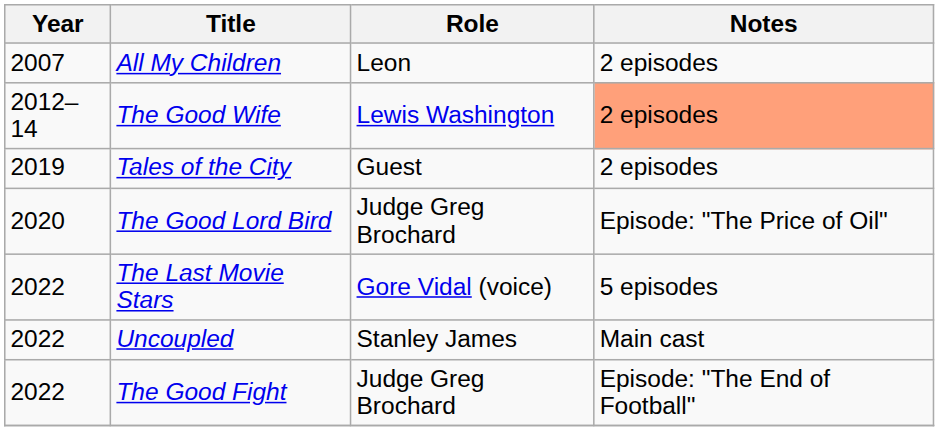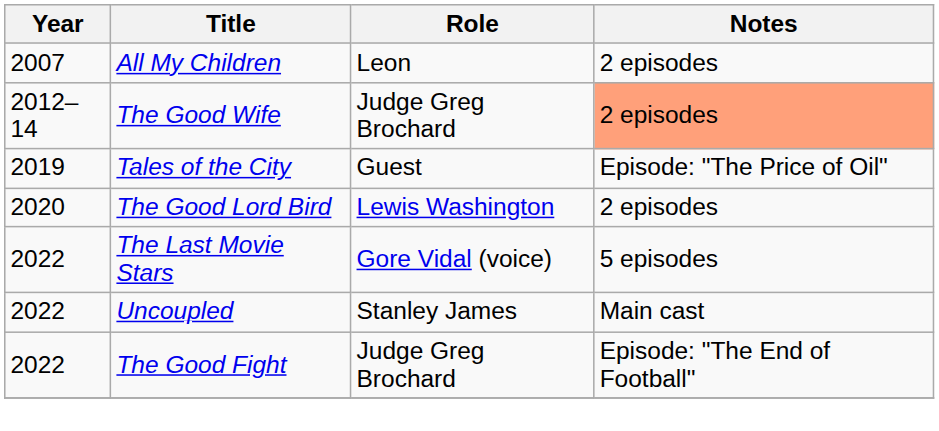 <table class="wikitable">
 <tr>
 <th>Year</th>
 <th>Title</th>
 <th>Role</th>
 <th>Notes</th>
 </tr>
 <tr>
 <td>2007</td>
 <td><em><a href='#'>All My Children</a></em></td>
 <td>Leon</td>
 <td>2 episodes</td>
 </tr>
 <tr>
 <td>2012–14</td>
 <td><em><a href='#'>The Good Wife</a></em></td>
-<td><a href='#'>Lewis Washington</a></td>
+<td>Judge Greg Brochard</td>
 <td style="background: lightsalmon;">2 episodes</td>
 </tr>
 <tr>
 <td>2019</td>
 <td><em><a href='#'>Tales of the City</a></em></td>
 <td>Guest</td>
-<td>2 episodes</td>
+<td>Episode: "The Price of Oil"</td>
 </tr>
 <tr>
 <td>2020</td>
 <td><em><a href='#'>The Good Lord Bird</a></em></td>
-<td>Judge Greg Brochard</td>
-<td>Episode: "The Price of Oil"</td>
+<td><a href='#'>Lewis Washington</a></td>
+<td>2 episodes</td>
 </tr>
 <tr>
 <td>2022</td>
 <td><em><a href='#'>The Last Movie Stars</a></em></td>
 <td><a href='#'>Gore Vidal</a> (voice)</td>
 <td>5 episodes</td>
 </tr>
 <tr>
 <td>2022</td>
 <td><em><a href='#'>Uncoupled</a></em></td>
 <td>Stanley James</td>
 <td>Main cast</td>
 </tr>
 <tr>
 <td>2022</td>
 <td><em><a href='#'>The Good Fight</a></em></td>
 <td>Judge Greg Brochard</td>
 <td>Episode: "The End of Football"</td>
 </tr>
 <tr>
 </tr>
 </table>
